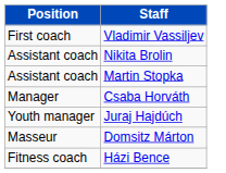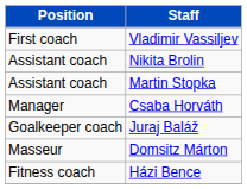 <table class=wikitable>
 <tr>
 <th style="color:#FFFFFF; background:#0048BA;">Position</th>
 <th style="color:#FFFFFF; background:#0048BA;">Staff</th>
 </tr>
 <tr>
 <td>First coach</td>
 <td> <a href='#'>Vladimir Vassiljev</a></td>
 </tr>
 <tr>
 <td>Assistant coach</td>
 <td> <a href='#'>Nikita Brolin</a></td>
 </tr>
 <tr>
 <td>Assistant coach</td>
 <td> <a href='#'>Martin Stopka</a></td>
 </tr>
 <tr>
 <td>Manager</td>
 <td> <a href='#'>Csaba Horváth</a></td>
 </tr>
 <tr>
-<td>Youth manager</td>
-<td> <a href='#'>Juraj Hajdúch</a></td>
+<td>Goalkeeper coach</td>
+<td> <a href='#'>Juraj Baláž</a></td>
 </tr>
 <tr>
 <td>Masseur</td>
 <td> <a href='#'>Domsitz Márton</a></td>
 </tr>
 <tr>
 <td>Fitness coach</td>
 <td> <a href='#'>Házi Bence</a></td>
 </tr>
 <tr>
 </tr>
 </table>
